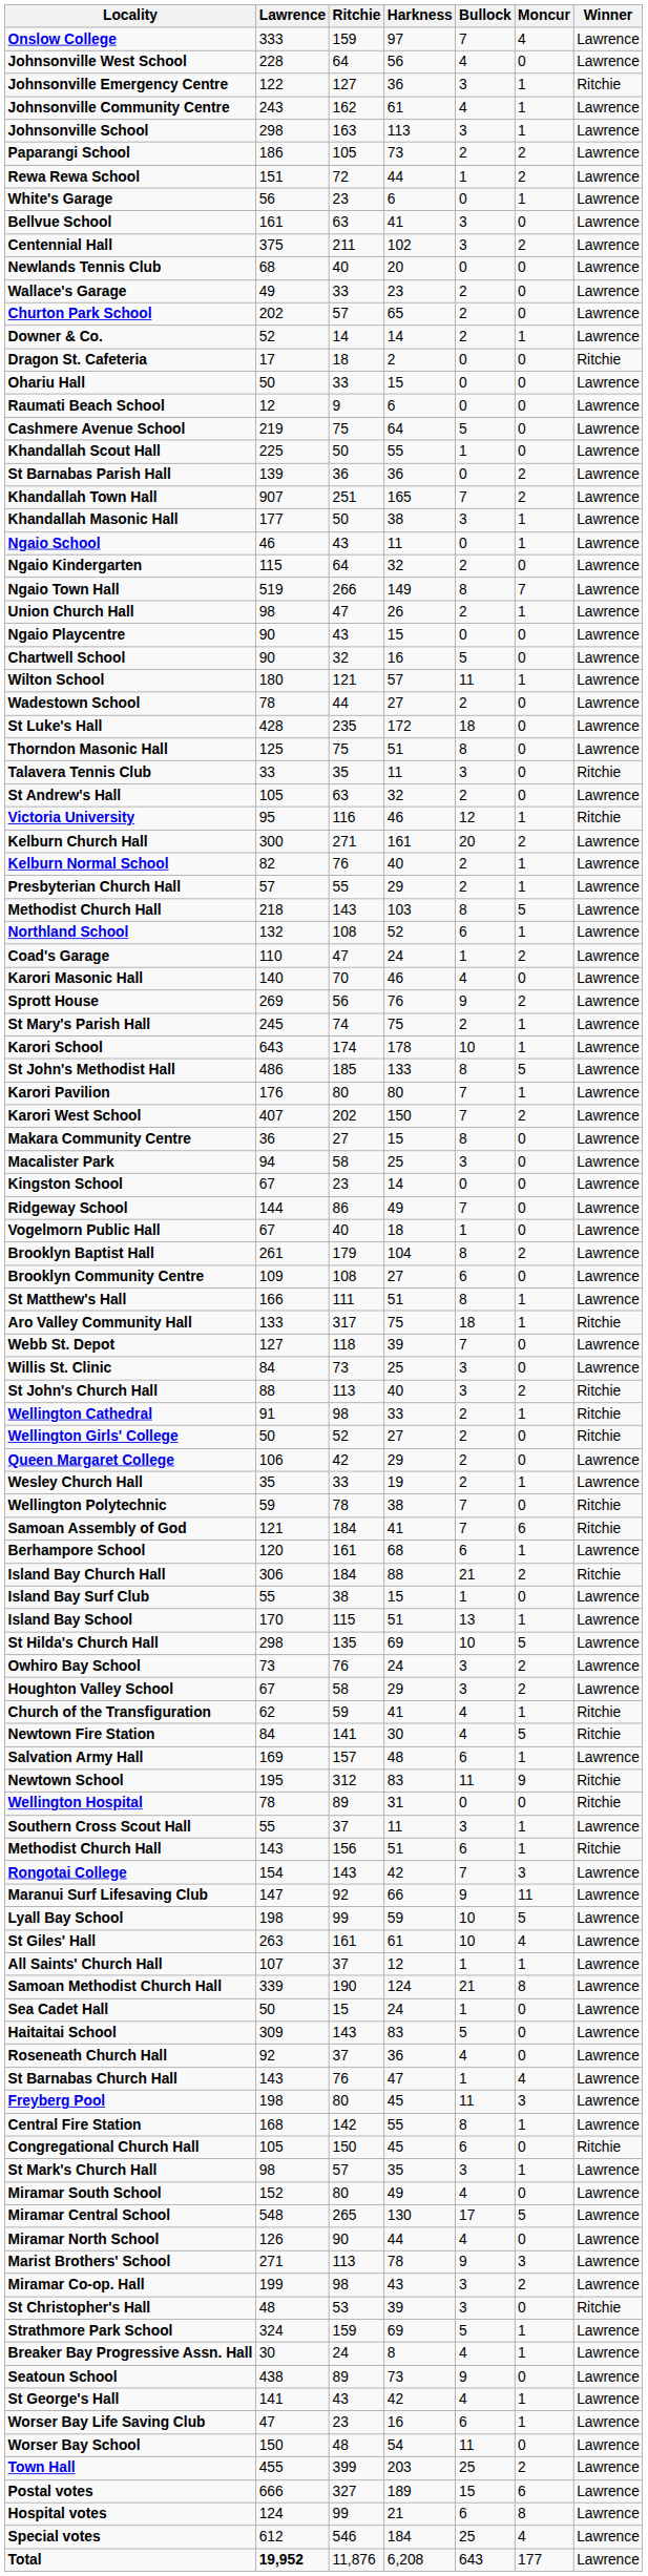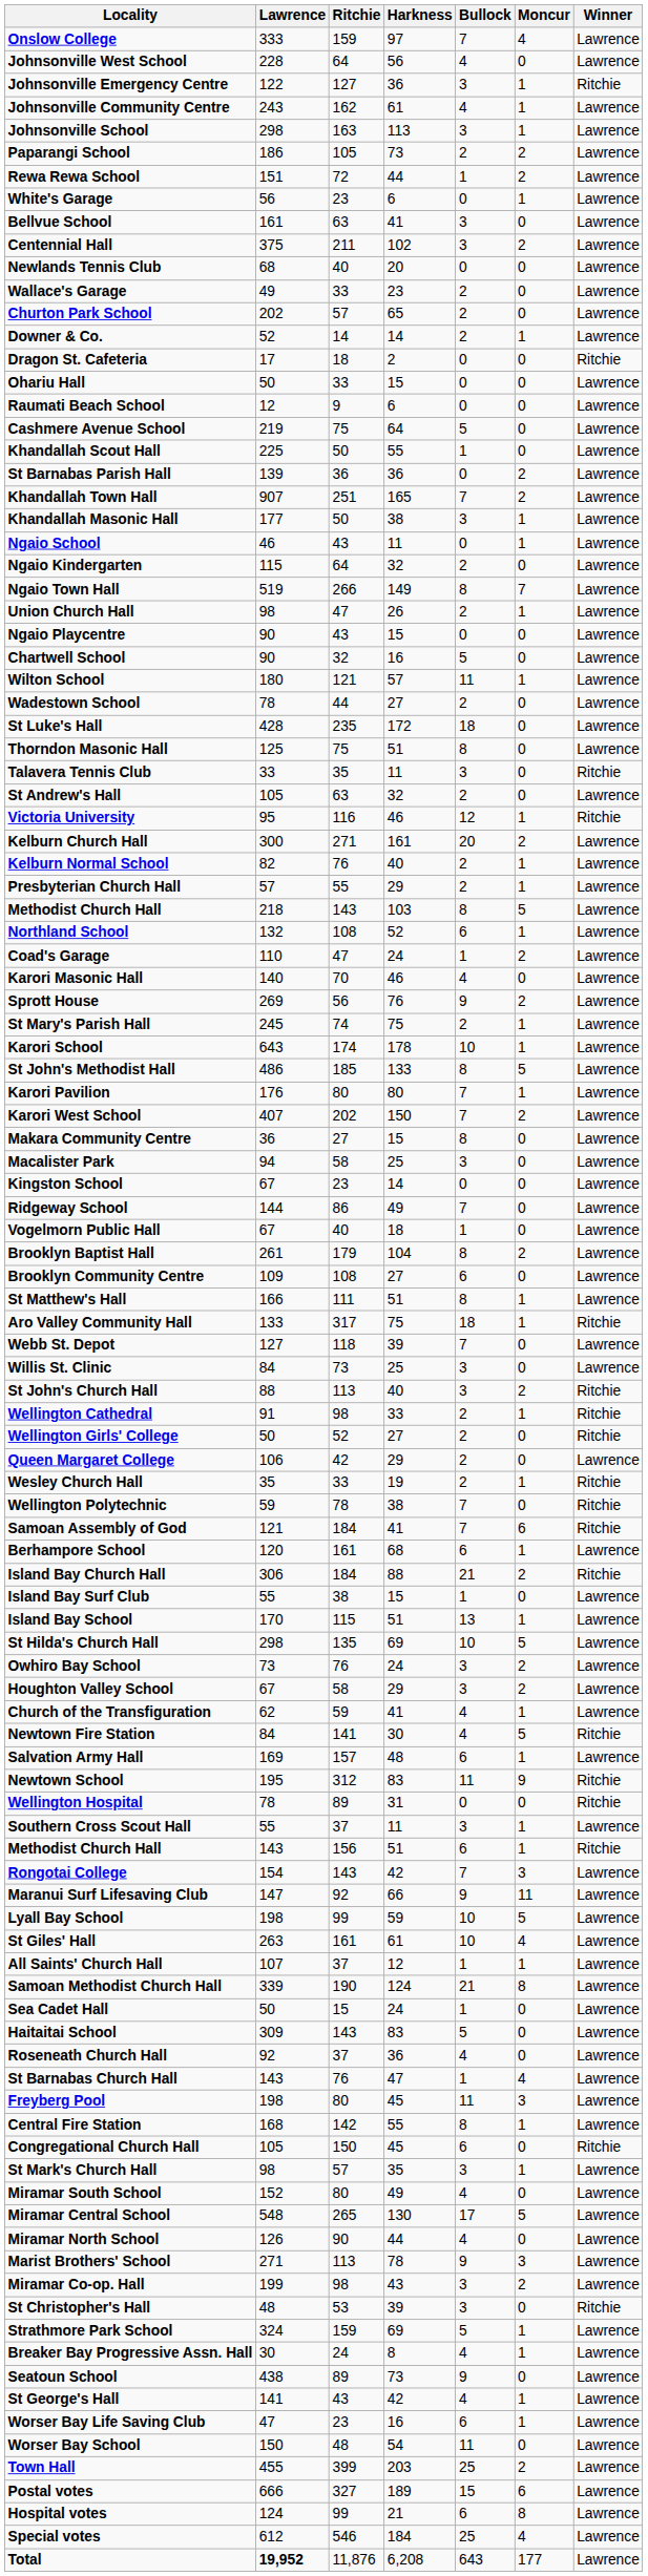 <table class="wikitable sortable mw-collapsible mw-collapsed">
 <tr>
 <th>Locality</th>
 <th>Lawrence</th>
 <th>Ritchie</th>
 <th>Harkness</th>
 <th>Bullock</th>
 <th>Moncur</th>
 <th>Winner</th>
 </tr>
 <tr>
 <td><strong><a href='#'>Onslow College</a></strong></td>
 <td>333</td>
 <td>159</td>
 <td>97</td>
 <td>7</td>
 <td>4</td>
 <td>Lawrence</td>
 </tr>
 <tr>
 <td><strong>Johnsonville West School</strong></td>
 <td>228</td>
 <td>64</td>
 <td>56</td>
 <td>4</td>
 <td>0</td>
 <td>Lawrence</td>
 </tr>
 <tr>
 <td><strong>Johnsonville Emergency Centre</strong></td>
 <td>122</td>
 <td>127</td>
 <td>36</td>
 <td>3</td>
 <td>1</td>
 <td>Ritchie</td>
 </tr>
 <tr>
 <td><strong>Johnsonville Community Centre</strong></td>
 <td>243</td>
 <td>162</td>
 <td>61</td>
 <td>4</td>
 <td>1</td>
 <td>Lawrence</td>
 </tr>
 <tr>
 <td><strong>Johnsonville School </strong></td>
 <td>298</td>
 <td>163</td>
 <td>113</td>
 <td>3</td>
 <td>1</td>
 <td>Lawrence</td>
 </tr>
 <tr>
 <td><strong>Paparangi School </strong></td>
 <td>186</td>
 <td>105</td>
 <td>73</td>
 <td>2</td>
 <td>2</td>
 <td>Lawrence</td>
 </tr>
 <tr>
 <td><strong>Rewa Rewa School </strong></td>
 <td>151</td>
 <td>72</td>
 <td>44</td>
 <td>1</td>
 <td>2</td>
 <td>Lawrence</td>
 </tr>
 <tr>
 <td><strong>White's Garage </strong></td>
 <td>56</td>
 <td>23</td>
 <td>6</td>
 <td>0</td>
 <td>1</td>
 <td>Lawrence</td>
 </tr>
 <tr>
 <td><strong>Bellvue School</strong></td>
 <td>161</td>
 <td>63</td>
 <td>41</td>
 <td>3</td>
 <td>0</td>
 <td>Lawrence</td>
 </tr>
 <tr>
 <td><strong>Centennial Hall</strong></td>
 <td>375</td>
 <td>211</td>
 <td>102</td>
 <td>3</td>
 <td>2</td>
 <td>Lawrence</td>
 </tr>
 <tr>
 <td><strong>Newlands Tennis Club</strong></td>
 <td>68</td>
 <td>40</td>
 <td>20</td>
 <td>0</td>
 <td>0</td>
 <td>Lawrence</td>
 </tr>
 <tr>
 <td><strong>Wallace's Garage</strong></td>
 <td>49</td>
 <td>33</td>
 <td>23</td>
 <td>2</td>
 <td>0</td>
 <td>Lawrence</td>
 </tr>
 <tr>
 <td><strong><a href='#'>Churton Park School</a></strong></td>
 <td>202</td>
 <td>57</td>
 <td>65</td>
 <td>2</td>
 <td>0</td>
 <td>Lawrence</td>
 </tr>
 <tr>
 <td><strong>Downer & Co.</strong></td>
 <td>52</td>
 <td>14</td>
 <td>14</td>
 <td>2</td>
 <td>1</td>
 <td>Lawrence</td>
 </tr>
 <tr>
 <td><strong>Dragon St. Cafeteria</strong></td>
 <td>17</td>
 <td>18</td>
 <td>2</td>
 <td>0</td>
 <td>0</td>
 <td>Ritchie</td>
 </tr>
 <tr>
 <td><strong>Ohariu Hall</strong></td>
 <td>50</td>
 <td>33</td>
 <td>15</td>
 <td>0</td>
 <td>0</td>
 <td>Lawrence</td>
 </tr>
 <tr>
 <td><strong>Raumati Beach School</strong></td>
 <td>12</td>
 <td>9</td>
 <td>6</td>
 <td>0</td>
 <td>0</td>
 <td>Lawrence</td>
 </tr>
 <tr>
 <td><strong>Cashmere Avenue School</strong></td>
 <td>219</td>
 <td>75</td>
 <td>64</td>
 <td>5</td>
 <td>0</td>
 <td>Lawrence</td>
 </tr>
 <tr>
 <td><strong>Khandallah Scout Hall</strong></td>
 <td>225</td>
 <td>50</td>
 <td>55</td>
 <td>1</td>
 <td>0</td>
 <td>Lawrence</td>
 </tr>
 <tr>
 <td><strong>St Barnabas Parish Hall</strong></td>
 <td>139</td>
 <td>36</td>
 <td>36</td>
 <td>0</td>
 <td>2</td>
 <td>Lawrence</td>
 </tr>
 <tr>
 <td><strong>Khandallah Town Hall</strong></td>
 <td>907</td>
 <td>251</td>
 <td>165</td>
 <td>7</td>
 <td>2</td>
 <td>Lawrence</td>
 </tr>
 <tr>
 <td><strong>Khandallah Masonic Hall</strong></td>
 <td>177</td>
 <td>50</td>
 <td>38</td>
 <td>3</td>
 <td>1</td>
 <td>Lawrence</td>
 </tr>
 <tr>
 <td><strong><a href='#'>Ngaio School</a></strong></td>
 <td>46</td>
 <td>43</td>
 <td>11</td>
 <td>0</td>
 <td>1</td>
 <td>Lawrence</td>
 </tr>
 <tr>
 <td><strong>Ngaio Kindergarten</strong></td>
 <td>115</td>
 <td>64</td>
 <td>32</td>
 <td>2</td>
 <td>0</td>
 <td>Lawrence</td>
 </tr>
 <tr>
 <td><strong>Ngaio Town Hall</strong></td>
 <td>519</td>
 <td>266</td>
 <td>149</td>
 <td>8</td>
 <td>7</td>
 <td>Lawrence</td>
 </tr>
 <tr>
 <td><strong>Union Church Hall</strong></td>
 <td>98</td>
 <td>47</td>
 <td>26</td>
 <td>2</td>
 <td>1</td>
 <td>Lawrence</td>
 </tr>
 <tr>
 <td><strong>Ngaio Playcentre</strong></td>
 <td>90</td>
 <td>43</td>
 <td>15</td>
 <td>0</td>
 <td>0</td>
 <td>Lawrence</td>
 </tr>
 <tr>
 <td><strong>Chartwell School</strong></td>
 <td>90</td>
 <td>32</td>
 <td>16</td>
 <td>5</td>
 <td>0</td>
 <td>Lawrence</td>
 </tr>
 <tr>
 <td><strong>Wilton School </strong></td>
 <td>180</td>
 <td>121</td>
 <td>57</td>
 <td>11</td>
 <td>1</td>
 <td>Lawrence</td>
 </tr>
 <tr>
 <td><strong>Wadestown School</strong></td>
 <td>78</td>
 <td>44</td>
 <td>27</td>
 <td>2</td>
 <td>0</td>
 <td>Lawrence</td>
 </tr>
 <tr>
 <td><strong>St Luke's Hall</strong></td>
 <td>428</td>
 <td>235</td>
 <td>172</td>
 <td>18</td>
 <td>0</td>
 <td>Lawrence</td>
 </tr>
 <tr>
 <td><strong>Thorndon Masonic Hall</strong></td>
 <td>125</td>
 <td>75</td>
 <td>51</td>
 <td>8</td>
 <td>0</td>
 <td>Lawrence</td>
 </tr>
 <tr>
 <td><strong>Talavera Tennis Club</strong></td>
 <td>33</td>
 <td>35</td>
 <td>11</td>
 <td>3</td>
 <td>0</td>
 <td>Ritchie</td>
 </tr>
 <tr>
 <td><strong>St Andrew's Hall </strong></td>
 <td>105</td>
 <td>63</td>
 <td>32</td>
 <td>2</td>
 <td>0</td>
 <td>Lawrence</td>
 </tr>
 <tr>
 <td><strong><a href='#'>Victoria University</a></strong></td>
 <td>95</td>
 <td>116</td>
 <td>46</td>
 <td>12</td>
 <td>1</td>
 <td>Ritchie</td>
 </tr>
 <tr>
 <td><strong>Kelburn Church Hall </strong></td>
 <td>300</td>
 <td>271</td>
 <td>161</td>
 <td>20</td>
 <td>2</td>
 <td>Lawrence</td>
 </tr>
 <tr>
 <td><strong><a href='#'>Kelburn Normal School</a> </strong></td>
 <td>82</td>
 <td>76</td>
 <td>40</td>
 <td>2</td>
 <td>1</td>
 <td>Lawrence</td>
 </tr>
 <tr>
 <td><strong>Presbyterian Church Hall</strong></td>
 <td>57</td>
 <td>55</td>
 <td>29</td>
 <td>2</td>
 <td>1</td>
 <td>Lawrence</td>
 </tr>
 <tr>
 <td><strong>Methodist Church Hall</strong></td>
 <td>218</td>
 <td>143</td>
 <td>103</td>
 <td>8</td>
 <td>5</td>
 <td>Lawrence</td>
 </tr>
 <tr>
 <td><strong><a href='#'>Northland School</a></strong></td>
 <td>132</td>
 <td>108</td>
 <td>52</td>
 <td>6</td>
 <td>1</td>
 <td>Lawrence</td>
 </tr>
 <tr>
 <td><strong>Coad's Garage </strong></td>
 <td>110</td>
 <td>47</td>
 <td>24</td>
 <td>1</td>
 <td>2</td>
 <td>Lawrence</td>
 </tr>
 <tr>
 <td><strong>Karori Masonic Hall</strong></td>
 <td>140</td>
 <td>70</td>
 <td>46</td>
 <td>4</td>
 <td>0</td>
 <td>Lawrence</td>
 </tr>
 <tr>
 <td><strong>Sprott House </strong></td>
 <td>269</td>
 <td>56</td>
 <td>76</td>
 <td>9</td>
 <td>2</td>
 <td>Lawrence</td>
 </tr>
 <tr>
 <td><strong>St Mary's Parish Hall</strong></td>
 <td>245</td>
 <td>74</td>
 <td>75</td>
 <td>2</td>
 <td>1</td>
 <td>Lawrence</td>
 </tr>
 <tr>
 <td><strong>Karori School</strong></td>
 <td>643</td>
 <td>174</td>
 <td>178</td>
 <td>10</td>
 <td>1</td>
 <td>Lawrence</td>
 </tr>
 <tr>
 <td><strong>St John's Methodist Hall</strong></td>
 <td>486</td>
 <td>185</td>
 <td>133</td>
 <td>8</td>
 <td>5</td>
 <td>Lawrence</td>
 </tr>
 <tr>
 <td><strong>Karori Pavilion </strong></td>
 <td>176</td>
 <td>80</td>
 <td>80</td>
 <td>7</td>
 <td>1</td>
 <td>Lawrence</td>
 </tr>
 <tr>
 <td><strong>Karori West School </strong></td>
 <td>407</td>
 <td>202</td>
 <td>150</td>
 <td>7</td>
 <td>2</td>
 <td>Lawrence</td>
 </tr>
 <tr>
 <td><strong>Makara Community Centre</strong></td>
 <td>36</td>
 <td>27</td>
 <td>15</td>
 <td>8</td>
 <td>0</td>
 <td>Lawrence</td>
 </tr>
 <tr>
 <td><strong>Macalister Park</strong></td>
 <td>94</td>
 <td>58</td>
 <td>25</td>
 <td>3</td>
 <td>0</td>
 <td>Lawrence</td>
 </tr>
 <tr>
 <td><strong>Kingston School </strong></td>
 <td>67</td>
 <td>23</td>
 <td>14</td>
 <td>0</td>
 <td>0</td>
 <td>Lawrence</td>
 </tr>
 <tr>
 <td><strong>Ridgeway School </strong></td>
 <td>144</td>
 <td>86</td>
 <td>49</td>
 <td>7</td>
 <td>0</td>
 <td>Lawrence</td>
 </tr>
 <tr>
 <td><strong>Vogelmorn Public Hall</strong></td>
 <td>67</td>
 <td>40</td>
 <td>18</td>
 <td>1</td>
 <td>0</td>
 <td>Lawrence</td>
 </tr>
 <tr>
 <td><strong>Brooklyn Baptist Hall</strong></td>
 <td>261</td>
 <td>179</td>
 <td>104</td>
 <td>8</td>
 <td>2</td>
 <td>Lawrence</td>
 </tr>
 <tr>
 <td><strong>Brooklyn Community Centre</strong></td>
 <td>109</td>
 <td>108</td>
 <td>27</td>
 <td>6</td>
 <td>0</td>
 <td>Lawrence</td>
 </tr>
 <tr>
 <td><strong>St Matthew's Hall</strong></td>
 <td>166</td>
 <td>111</td>
 <td>51</td>
 <td>8</td>
 <td>1</td>
 <td>Lawrence</td>
 </tr>
 <tr>
 <td><strong>Aro Valley Community Hall</strong></td>
 <td>133</td>
 <td>317</td>
 <td>75</td>
 <td>18</td>
 <td>1</td>
 <td>Ritchie</td>
 </tr>
 <tr>
 <td><strong>Webb St. Depot </strong></td>
 <td>127</td>
 <td>118</td>
 <td>39</td>
 <td>7</td>
 <td>0</td>
 <td>Lawrence</td>
 </tr>
 <tr>
 <td><strong>Willis St. Clinic</strong></td>
 <td>84</td>
 <td>73</td>
 <td>25</td>
 <td>3</td>
 <td>0</td>
 <td>Lawrence</td>
 </tr>
 <tr>
 <td><strong>St John's Church Hall</strong></td>
 <td>88</td>
 <td>113</td>
 <td>40</td>
 <td>3</td>
 <td>2</td>
 <td>Ritchie</td>
 </tr>
 <tr>
 <td><strong><a href='#'>Wellington Cathedral</a></strong></td>
 <td>91</td>
 <td>98</td>
 <td>33</td>
 <td>2</td>
 <td>1</td>
 <td>Ritchie</td>
 </tr>
 <tr>
 <td><strong><a href='#'>Wellington Girls' College</a> </strong></td>
 <td>50</td>
 <td>52</td>
 <td>27</td>
 <td>2</td>
 <td>0</td>
 <td>Ritchie</td>
 </tr>
 <tr>
 <td><strong><a href='#'>Queen Margaret College</a></strong></td>
 <td>106</td>
 <td>42</td>
 <td>29</td>
 <td>2</td>
 <td>0</td>
 <td>Lawrence</td>
 </tr>
 <tr>
 <td><strong>Wesley Church Hall</strong></td>
 <td>35</td>
 <td>33</td>
 <td>19</td>
 <td>2</td>
 <td>1</td>
-<td>Lawrence</td>
+<td>Ritchie</td>
 </tr>
 <tr>
 <td><strong>Wellington Polytechnic </strong></td>
 <td>59</td>
 <td>78</td>
 <td>38</td>
 <td>7</td>
 <td>0</td>
 <td>Ritchie</td>
 </tr>
 <tr>
 <td><strong>Samoan Assembly of God </strong></td>
 <td>121</td>
 <td>184</td>
 <td>41</td>
 <td>7</td>
 <td>6</td>
 <td>Ritchie</td>
 </tr>
 <tr>
 <td><strong>Berhampore School</strong></td>
 <td>120</td>
 <td>161</td>
 <td>68</td>
 <td>6</td>
 <td>1</td>
 <td>Lawrence</td>
 </tr>
 <tr>
 <td><strong>Island Bay Church Hall </strong></td>
 <td>306</td>
 <td>184</td>
 <td>88</td>
 <td>21</td>
 <td>2</td>
 <td>Ritchie</td>
 </tr>
 <tr>
 <td><strong>Island Bay Surf Club </strong></td>
 <td>55</td>
 <td>38</td>
 <td>15</td>
 <td>1</td>
 <td>0</td>
 <td>Lawrence</td>
 </tr>
 <tr>
 <td><strong>Island Bay School </strong></td>
 <td>170</td>
 <td>115</td>
 <td>51</td>
 <td>13</td>
 <td>1</td>
 <td>Lawrence</td>
 </tr>
 <tr>
 <td><strong>St Hilda's Church Hall</strong></td>
 <td>298</td>
 <td>135</td>
 <td>69</td>
 <td>10</td>
 <td>5</td>
 <td>Lawrence</td>
 </tr>
 <tr>
 <td><strong>Owhiro Bay School</strong></td>
 <td>73</td>
 <td>76</td>
 <td>24</td>
 <td>3</td>
 <td>2</td>
 <td>Lawrence</td>
 </tr>
 <tr>
 <td><strong>Houghton Valley School</strong></td>
 <td>67</td>
 <td>58</td>
 <td>29</td>
 <td>3</td>
 <td>2</td>
 <td>Lawrence</td>
 </tr>
 <tr>
 <td><strong>Church of the Transfiguration</strong></td>
 <td>62</td>
 <td>59</td>
 <td>41</td>
 <td>4</td>
 <td>1</td>
-<td>Ritchie</td>
+<td>Lawrence</td>
 </tr>
 <tr>
 <td><strong>Newtown Fire Station</strong></td>
 <td>84</td>
 <td>141</td>
 <td>30</td>
 <td>4</td>
 <td>5</td>
 <td>Ritchie</td>
 </tr>
 <tr>
 <td><strong>Salvation Army Hall</strong></td>
 <td>169</td>
 <td>157</td>
 <td>48</td>
 <td>6</td>
 <td>1</td>
 <td>Lawrence</td>
 </tr>
 <tr>
 <td><strong>Newtown School </strong></td>
 <td>195</td>
 <td>312</td>
 <td>83</td>
 <td>11</td>
 <td>9</td>
 <td>Ritchie</td>
 </tr>
 <tr>
 <td><strong><a href='#'>Wellington Hospital</a> </strong></td>
 <td>78</td>
 <td>89</td>
 <td>31</td>
 <td>0</td>
 <td>0</td>
 <td>Ritchie</td>
 </tr>
 <tr>
 <td><strong>Southern Cross Scout Hall </strong></td>
 <td>55</td>
 <td>37</td>
 <td>11</td>
 <td>3</td>
 <td>1</td>
 <td>Lawrence</td>
 </tr>
 <tr>
 <td><strong>Methodist Church Hall </strong></td>
 <td>143</td>
 <td>156</td>
 <td>51</td>
 <td>6</td>
 <td>1</td>
 <td>Ritchie</td>
 </tr>
 <tr>
 <td><strong><a href='#'>Rongotai College</a> </strong></td>
 <td>154</td>
 <td>143</td>
 <td>42</td>
 <td>7</td>
 <td>3</td>
 <td>Lawrence</td>
 </tr>
 <tr>
 <td><strong>Maranui Surf Lifesaving Club </strong></td>
 <td>147</td>
 <td>92</td>
 <td>66</td>
 <td>9</td>
 <td>11</td>
 <td>Lawrence</td>
 </tr>
 <tr>
 <td><strong>Lyall Bay School </strong></td>
 <td>198</td>
 <td>99</td>
 <td>59</td>
 <td>10</td>
 <td>5</td>
 <td>Lawrence</td>
 </tr>
 <tr>
 <td><strong>St Giles' Hall </strong></td>
 <td>263</td>
 <td>161</td>
 <td>61</td>
 <td>10</td>
 <td>4</td>
 <td>Lawrence</td>
 </tr>
 <tr>
 <td><strong>All Saints' Church Hall</strong></td>
 <td>107</td>
 <td>37</td>
 <td>12</td>
 <td>1</td>
 <td>1</td>
 <td>Lawrence</td>
 </tr>
 <tr>
 <td><strong>Samoan Methodist Church Hall</strong></td>
 <td>339</td>
 <td>190</td>
 <td>124</td>
 <td>21</td>
 <td>8</td>
 <td>Lawrence</td>
 </tr>
 <tr>
 <td><strong>Sea Cadet Hall</strong></td>
 <td>50</td>
 <td>15</td>
 <td>24</td>
 <td>1</td>
 <td>0</td>
 <td>Lawrence</td>
 </tr>
 <tr>
 <td><strong>Haitaitai School </strong></td>
 <td>309</td>
 <td>143</td>
 <td>83</td>
 <td>5</td>
 <td>0</td>
 <td>Lawrence</td>
 </tr>
 <tr>
 <td><strong>Roseneath Church Hall</strong></td>
 <td>92</td>
 <td>37</td>
 <td>36</td>
 <td>4</td>
 <td>0</td>
 <td>Lawrence</td>
 </tr>
 <tr>
 <td><strong>St Barnabas Church Hall</strong></td>
 <td>143</td>
 <td>76</td>
 <td>47</td>
 <td>1</td>
 <td>4</td>
 <td>Lawrence</td>
 </tr>
 <tr>
 <td><strong><a href='#'>Freyberg Pool</a></strong></td>
 <td>198</td>
 <td>80</td>
 <td>45</td>
 <td>11</td>
 <td>3</td>
 <td>Lawrence</td>
 </tr>
 <tr>
 <td><strong>Central Fire Station</strong></td>
 <td>168</td>
 <td>142</td>
 <td>55</td>
 <td>8</td>
 <td>1</td>
 <td>Lawrence</td>
 </tr>
 <tr>
 <td><strong>Congregational Church Hall</strong></td>
 <td>105</td>
 <td>150</td>
 <td>45</td>
 <td>6</td>
 <td>0</td>
 <td>Ritchie</td>
 </tr>
 <tr>
 <td><strong>St Mark's Church Hall </strong></td>
 <td>98</td>
 <td>57</td>
 <td>35</td>
 <td>3</td>
 <td>1</td>
 <td>Lawrence</td>
 </tr>
 <tr>
 <td><strong>Miramar South School</strong></td>
 <td>152</td>
 <td>80</td>
 <td>49</td>
 <td>4</td>
 <td>0</td>
 <td>Lawrence</td>
 </tr>
 <tr>
 <td><strong>Miramar Central School</strong></td>
 <td>548</td>
 <td>265</td>
 <td>130</td>
 <td>17</td>
 <td>5</td>
 <td>Lawrence</td>
 </tr>
 <tr>
 <td><strong>Miramar North School</strong></td>
 <td>126</td>
 <td>90</td>
 <td>44</td>
 <td>4</td>
 <td>0</td>
 <td>Lawrence</td>
 </tr>
 <tr>
 <td><strong>Marist Brothers' School </strong></td>
 <td>271</td>
 <td>113</td>
 <td>78</td>
 <td>9</td>
 <td>3</td>
 <td>Lawrence</td>
 </tr>
 <tr>
 <td><strong>Miramar Co-op. Hall</strong></td>
 <td>199</td>
 <td>98</td>
 <td>43</td>
 <td>3</td>
 <td>2</td>
 <td>Lawrence</td>
 </tr>
 <tr>
 <td><strong>St Christopher's Hall</strong></td>
 <td>48</td>
 <td>53</td>
 <td>39</td>
 <td>3</td>
 <td>0</td>
 <td>Ritchie</td>
 </tr>
 <tr>
 <td><strong>Strathmore Park School</strong></td>
 <td>324</td>
 <td>159</td>
 <td>69</td>
 <td>5</td>
 <td>1</td>
 <td>Lawrence</td>
 </tr>
 <tr>
 <td><strong>Breaker Bay Progressive Assn. Hall</strong></td>
 <td>30</td>
 <td>24</td>
 <td>8</td>
 <td>4</td>
 <td>1</td>
 <td>Lawrence</td>
 </tr>
 <tr>
 <td><strong>Seatoun School</strong></td>
 <td>438</td>
 <td>89</td>
 <td>73</td>
 <td>9</td>
 <td>0</td>
 <td>Lawrence</td>
 </tr>
 <tr>
 <td><strong>St George's Hall</strong></td>
 <td>141</td>
 <td>43</td>
 <td>42</td>
 <td>4</td>
 <td>1</td>
 <td>Lawrence</td>
 </tr>
 <tr>
 <td><strong>Worser Bay Life Saving Club</strong></td>
 <td>47</td>
 <td>23</td>
 <td>16</td>
 <td>6</td>
 <td>1</td>
 <td>Lawrence</td>
 </tr>
 <tr>
 <td><strong>Worser Bay School</strong></td>
 <td>150</td>
 <td>48</td>
 <td>54</td>
 <td>11</td>
 <td>0</td>
 <td>Lawrence</td>
 </tr>
 <tr>
 <td><strong><a href='#'>Town Hall</a></strong></td>
 <td>455</td>
 <td>399</td>
 <td>203</td>
 <td>25</td>
 <td>2</td>
 <td>Lawrence</td>
 </tr>
 <tr>
 <td><strong>Postal votes </strong></td>
 <td>666</td>
 <td>327</td>
 <td>189</td>
 <td>15</td>
 <td>6</td>
 <td>Lawrence</td>
 </tr>
 <tr>
 <td><strong>Hospital votes</strong></td>
 <td>124</td>
 <td>99</td>
 <td>21</td>
 <td>6</td>
 <td>8</td>
 <td>Lawrence</td>
 </tr>
 <tr>
 <td><strong>Special votes</strong></td>
 <td>612</td>
 <td>546</td>
 <td>184</td>
 <td>25</td>
 <td>4</td>
 <td>Lawrence</td>
 </tr>
 <tr>
 <td><strong>Total </strong></td>
 <td><strong>19,952 </strong></td>
 <td>11,876</td>
 <td>6,208</td>
 <td>643</td>
 <td>177</td>
 <td>Lawrence</td>
 </tr>
 </table>
